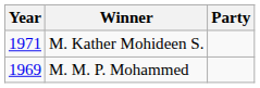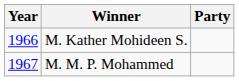 <table class="wikitable sortable">
 <tr>
 <th>Year</th>
 <th>Winner</th>
 <th colspan="2">Party</th>
 </tr>
 <tr>
-<td><a href='#'>1971</a></td>
+<td><a href='#'>1966</a></td>
 <td>M. Kather Mohideen S.</td>
 <td></td>
 </tr>
 <tr>
-<td><a href='#'>1969</a></td>
+<td><a href='#'>1967</a></td>
 <td>M. M. P. Mohammed</td>
 <td></td>
 </tr>
 </table>
